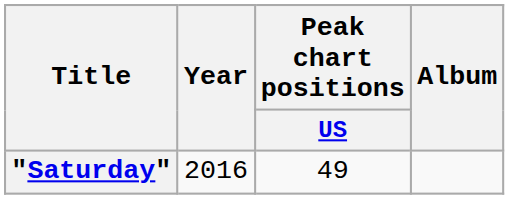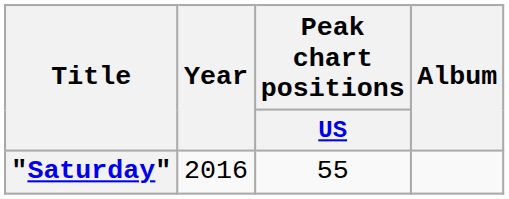 <table class="wikitable plainrowheaders" style="text-align:center;">
 <tr>
 <th rowspan="2">Title</th>
 <th rowspan="2">Year</th>
 <th>Peak chart positions</th>
 <th rowspan="2">Album</th>
 </tr>
 <tr>
 <th scope="col" style="width:3em;font-size:90%;"><a href='#'>US</a><br></th>
 </tr>
 <tr>
 <th scope="row">"<a href='#'>Saturday</a>"<br></th>
 <td>2016</td>
-<td>49</td>
+<td>55</td>
 <td></td>
 </tr>
 </table>
